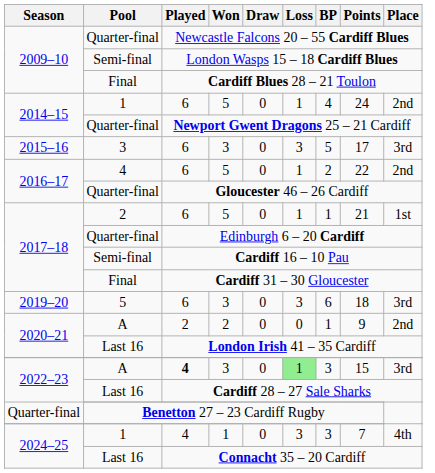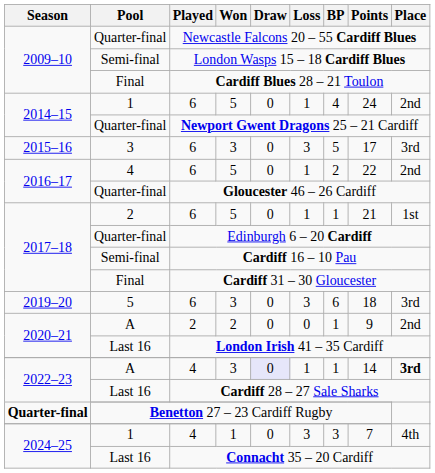 <table class="wikitable" style="text-align:center">
 <tr>
 <th>Season</th>
 <th>Pool</th>
 <th>Played</th>
 <th>Won</th>
 <th>Draw</th>
 <th>Loss</th>
 <th>BP</th>
 <th>Points</th>
 <th>Place</th>
 </tr>
 <tr>
 <td rowspan="3"><a href='#'>2009–10</a></td>
 <td>Quarter-final</td>
 <td colspan="7"><a href='#'>Newcastle Falcons</a> 20 – 55 <strong>Cardiff Blues</strong></td>
 </tr>
 <tr>
 <td>Semi-final</td>
 <td colspan="7"><a href='#'>London Wasps</a> 15 – 18 <strong>Cardiff Blues</strong></td>
 </tr>
 <tr>
 <td>Final</td>
 <td colspan="7"><strong>Cardiff Blues</strong> 28 – 21 <a href='#'>Toulon</a></td>
 </tr>
 <tr>
 <td rowspan="2"><a href='#'>2014–15</a></td>
 <td>1</td>
 <td>6</td>
 <td>5</td>
 <td>0</td>
 <td>1</td>
 <td>4</td>
 <td>24</td>
 <td>2nd</td>
 </tr>
 <tr style="text-align:center">
 <td>Quarter-final</td>
 <td colspan="7"><strong><a href='#'>Newport Gwent Dragons</a></strong> 25 – 21 Cardiff</td>
 </tr>
 <tr>
 <td><a href='#'>2015–16</a></td>
 <td>3</td>
 <td>6</td>
 <td>3</td>
 <td>0</td>
 <td>3</td>
 <td>5</td>
 <td>17</td>
 <td>3rd</td>
 </tr>
 <tr>
 <td rowspan="2"><a href='#'>2016–17</a></td>
 <td>4</td>
 <td>6</td>
 <td>5</td>
 <td>0</td>
 <td>1</td>
 <td>2</td>
 <td>22</td>
 <td>2nd</td>
 </tr>
 <tr style="text-align:center">
 <td>Quarter-final</td>
 <td colspan="7"><strong>Gloucester</strong> 46 – 26 Cardiff</td>
 </tr>
 <tr>
 <td rowspan="4"><a href='#'>2017–18</a></td>
 <td>2</td>
 <td>6</td>
 <td>5</td>
 <td>0</td>
 <td>1</td>
 <td>1</td>
 <td>21</td>
 <td>1st</td>
 </tr>
 <tr style="text-align:center">
 <td>Quarter-final</td>
 <td colspan="7"><a href='#'>Edinburgh</a> 6 – 20 <strong>Cardiff</strong></td>
 </tr>
 <tr style="text-align:center">
 <td>Semi-final</td>
 <td colspan="7"><strong>Cardiff</strong> 16 – 10 <a href='#'>Pau</a></td>
 </tr>
 <tr style="text-align:center">
 <td>Final</td>
 <td colspan="7"><strong>Cardiff</strong> 31 – 30 <a href='#'>Gloucester</a></td>
 </tr>
 <tr>
 <td><a href='#'>2019–20</a></td>
 <td>5</td>
 <td>6</td>
 <td>3</td>
 <td>0</td>
 <td>3</td>
 <td>6</td>
 <td>18</td>
 <td>3rd</td>
 </tr>
 <tr>
 <td rowspan="2"><a href='#'>2020–21</a></td>
 <td>A</td>
 <td>2</td>
 <td>2</td>
 <td>0</td>
 <td>0</td>
 <td>1</td>
 <td>9</td>
 <td>2nd</td>
 </tr>
 <tr style="text-align:center">
 <td>Last 16</td>
 <td colspan="7"><strong><a href='#'>London Irish</a></strong> 41 – 35 Cardiff</td>
 </tr>
 <tr style="text-align:center">
 </tr>
 <tr>
 <td rowspan="3"><a href='#'>2022–23</a></td>
 <td>A</td>
-<td><strong>4</strong></td>
+<td>4</td>
 <td>3</td>
-<td>0</td>
-<td style="background: lightgreen;">1</td>
-<td>3</td>
-<td>15</td>
-<td>3rd</td>
+<td style="background: lavender;">0</td>
+<td>1</td>
+<td>1</td>
+<td>14</td>
+<td><strong>3rd</strong></td>
 </tr>
 <tr style="text-align:center">
 <td>Last 16</td>
 <td colspan="7"><strong>Cardiff</strong> 28 – 27 <a href='#'>Sale Sharks</a></td>
 </tr>
 <tr style="text-align:center">
 </tr>
 <tr>
-<td>Quarter-final</td>
+<td><strong>Quarter-final</strong></td>
 <td colspan="7"><strong><a href='#'>Benetton</a></strong> 27 – 23 Cardiff Rugby</td>
 </tr>
 <tr style="text-align:center">
 </tr>
 <tr>
 <td rowspan="3"><a href='#'>2024–25</a></td>
 <td>1</td>
 <td>4</td>
 <td>1</td>
 <td>0</td>
 <td>3</td>
 <td>3</td>
 <td>7</td>
 <td>4th</td>
 </tr>
 <tr style="text-align:center">
 <td>Last 16</td>
 <td colspan="7"><strong><a href='#'>Connacht</a></strong> 35 – 20 Cardiff</td>
 </tr>
 </table>
